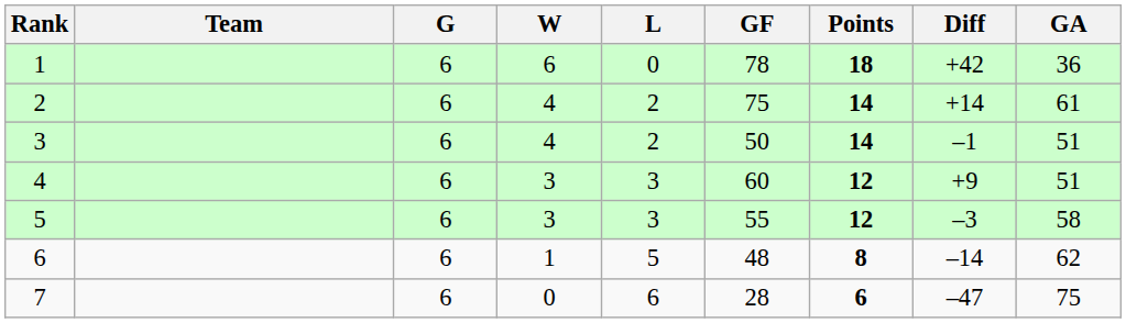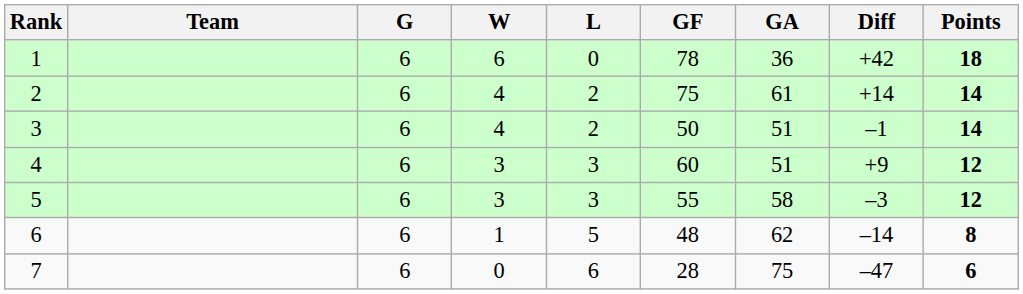 <table class=wikitable style="text-align:center">
 <tr>
 <th width="25">Rank</th>
 <th width="200">Team</th>
 <th width="60">G</th>
 <th width="60">W</th>
 <th width="60">L</th>
 <th width="60">GF</th>
+<th width="60">GA</th>
+<th width="60">Diff</th>
 <th width="60">Points</th>
-<th width="60">Diff</th>
-<th width="60">GA</th>
 </tr>
 <tr bgcolor=#CCFFCC>
 <td>1</td>
 <td align=left></td>
 <td>6</td>
 <td>6</td>
 <td>0</td>
 <td>78</td>
+<td>36</td>
+<td>+42</td>
 <td><strong>18</strong></td>
-<td>+42</td>
-<td>36</td>
 </tr>
 <tr bgcolor=#CCFFCC>
 <td>2</td>
 <td align=left></td>
 <td>6</td>
 <td>4</td>
 <td>2</td>
 <td>75</td>
+<td>61</td>
+<td>+14</td>
 <td><strong>14</strong></td>
-<td>+14</td>
-<td>61</td>
 </tr>
 <tr bgcolor=#CCFFCC>
 <td>3</td>
 <td align=left></td>
 <td>6</td>
 <td>4</td>
 <td>2</td>
 <td>50</td>
+<td>51</td>
+<td>–1</td>
 <td><strong>14</strong></td>
-<td>–1</td>
-<td>51</td>
 </tr>
 <tr bgcolor=#CCFFCC>
 <td>4</td>
 <td align=left></td>
 <td>6</td>
 <td>3</td>
 <td>3</td>
 <td>60</td>
+<td>51</td>
+<td>+9</td>
 <td><strong>12</strong></td>
-<td>+9</td>
-<td>51</td>
 </tr>
 <tr bgcolor=#CCFFCC>
 <td>5</td>
 <td align=left></td>
 <td>6</td>
 <td>3</td>
 <td>3</td>
 <td>55</td>
+<td>58</td>
+<td>–3</td>
 <td><strong>12</strong></td>
-<td>–3</td>
-<td>58</td>
 </tr>
 <tr>
 <td>6</td>
 <td align=left></td>
 <td>6</td>
 <td>1</td>
 <td>5</td>
 <td>48</td>
+<td>62</td>
+<td>–14</td>
 <td><strong>8</strong></td>
-<td>–14</td>
-<td>62</td>
 </tr>
 <tr>
 <td>7</td>
 <td align=left></td>
 <td>6</td>
 <td>0</td>
 <td>6</td>
 <td>28</td>
+<td>75</td>
+<td>–47</td>
 <td><strong>6</strong></td>
-<td>–47</td>
-<td>75</td>
 </tr>
 </table>
